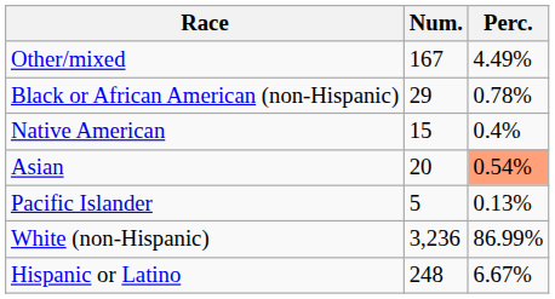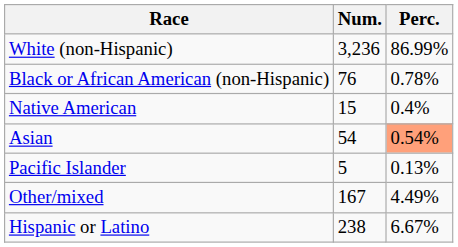 <table class="wikitable">
 <tr>
 <th>Race</th>
 <th>Num.</th>
 <th>Perc.</th>
 </tr>
 <tr>
-<td><a href='#'>Other/mixed</a></td>
-<td>167</td>
-<td>4.49%</td>
+<td><a href='#'>White</a> (non-Hispanic)</td>
+<td>3,236</td>
+<td>86.99%</td>
 </tr>
 <tr>
 <td><a href='#'>Black or African American</a> (non-Hispanic)</td>
-<td>29</td>
+<td>76</td>
 <td>0.78%</td>
 </tr>
 <tr>
 <td><a href='#'>Native American</a></td>
 <td>15</td>
 <td>0.4%</td>
 </tr>
 <tr>
 <td><a href='#'>Asian</a></td>
-<td>20</td>
+<td>54</td>
 <td style="background: lightsalmon;">0.54%</td>
 </tr>
 <tr>
 <td><a href='#'>Pacific Islander</a></td>
 <td>5</td>
 <td>0.13%</td>
 </tr>
 <tr>
-<td><a href='#'>White</a> (non-Hispanic)</td>
-<td>3,236</td>
-<td>86.99%</td>
+<td><a href='#'>Other/mixed</a></td>
+<td>167</td>
+<td>4.49%</td>
 </tr>
 <tr>
 <td><a href='#'>Hispanic</a> or <a href='#'>Latino</a></td>
-<td>248</td>
+<td>238</td>
 <td>6.67%</td>
 </tr>
 </table>
